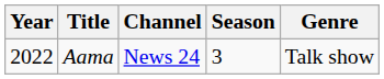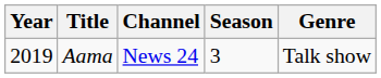 <table class="wikitable">
 <tr>
 <th>Year</th>
 <th>Title</th>
 <th>Channel</th>
 <th>Season</th>
 <th>Genre</th>
 </tr>
 <tr>
-<td>2022</td>
+<td>2019</td>
 <td><em>Aama</em></td>
 <td><a href='#'>News 24</a></td>
 <td>3</td>
 <td>Talk show</td>
 </tr>
 </table>
